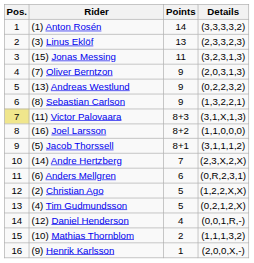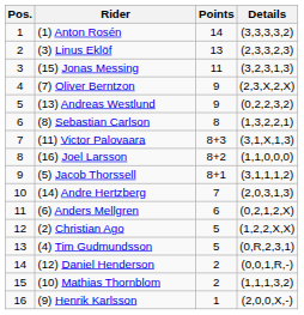 <table class=wikitable style="font-size:93%;">
 <tr>
 <th width=25px>Pos.</th>
 <th width=200px>Rider</th>
 <th width=40px>Points</th>
 <th width=70px>Details</th>
 </tr>
 <tr align=center >
 <td>1</td>
 <td align=left>(1) <a href='#'>Anton Rosén</a></td>
 <td>14</td>
 <td>(3,3,3,3,2)</td>
 </tr>
 <tr align=center >
 <td>2</td>
 <td align=left>(3) <a href='#'>Linus Eklöf</a></td>
 <td>13</td>
 <td>(2,3,3,2,3)</td>
 </tr>
 <tr align=center >
 <td>3</td>
 <td align=left>(15) <a href='#'>Jonas Messing</a></td>
 <td>11</td>
 <td>(3,2,3,1,3)</td>
 </tr>
 <tr align=center >
 <td>4</td>
 <td align=left>(7) <a href='#'>Oliver Berntzon</a></td>
 <td>9</td>
-<td>(2,0,3,1,3)</td>
+<td>(2,3,X,2,X)</td>
 </tr>
 <tr align=center >
 <td>5</td>
 <td align=left>(13) <a href='#'>Andreas Westlund</a></td>
 <td>9</td>
 <td>(0,2,2,3,2)</td>
 </tr>
 <tr align=center >
 <td>6</td>
 <td align=left>(8) <a href='#'>Sebastian Carlson</a></td>
-<td>9</td>
+<td>8</td>
 <td>(1,3,2,2,1)</td>
 </tr>
 <tr align=center >
-<td style="background: khaki;">7</td>
+<td>7</td>
 <td align=left>(11) <a href='#'>Victor Palovaara</a></td>
 <td>8+3</td>
 <td>(3,1,X,1,3)</td>
 </tr>
 <tr align=center >
 <td>8</td>
 <td align=left>(16) <a href='#'>Joel Larsson</a></td>
 <td>8+2</td>
 <td>(1,1,0,0,0)</td>
 </tr>
 <tr align=center >
 <td>9</td>
 <td align=left>(5) <a href='#'>Jacob Thorssell</a></td>
 <td>8+1</td>
 <td>(3,1,1,1,2)</td>
 </tr>
 <tr align=center >
 <td>10</td>
 <td align=left>(14) <a href='#'>Andre Hertzberg</a></td>
 <td>7</td>
-<td>(2,3,X,2,X)</td>
+<td>(2,0,3,1,3)</td>
 </tr>
 <tr align=center>
 <td>11</td>
 <td align=left>(6) <a href='#'>Anders Mellgren</a></td>
 <td>6</td>
-<td>(0,R,2,3,1)</td>
+<td>(0,2,1,2,X)</td>
 </tr>
 <tr align=center>
 <td>12</td>
 <td align=left>(2) <a href='#'>Christian Ago</a></td>
 <td>5</td>
 <td>(1,2,2,X,X)</td>
 </tr>
 <tr align=center>
 <td>13</td>
 <td align=left>(4) <a href='#'>Tim Gudmundsson</a></td>
 <td>5</td>
-<td>(0,2,1,2,X)</td>
+<td>(0,R,2,3,1)</td>
 </tr>
 <tr align=center>
 <td>14</td>
 <td align=left>(12) <a href='#'>Daniel Henderson</a></td>
-<td>4</td>
+<td>2</td>
 <td>(0,0,1,R,-)</td>
 </tr>
 <tr align=center>
 <td>15</td>
 <td align=left>(10) <a href='#'>Mathias Thornblom</a></td>
 <td>2</td>
 <td>(1,1,1,3,2)</td>
 </tr>
 <tr align=center>
 <td>16</td>
 <td align=left>(9) <a href='#'>Henrik Karlsson</a></td>
 <td>1</td>
 <td>(2,0,0,X,-)</td>
 </tr>
 </table>
